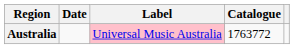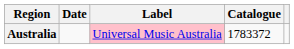 <table class="wikitable plainrowheaders" style="text-align:left">
 <tr>
 <th>Region</th>
 <th>Date</th>
 <th>Label</th>
 <th>Catalogue</th>
 <th></th>
 </tr>
 <tr>
 <th scope="row">Australia</th>
 <td></td>
 <td style="background: pink;"><a href='#'>Universal Music Australia</a></td>
-<td>1763772</td>
+<td>1783372</td>
 <td></td>
 </tr>
 </table>
